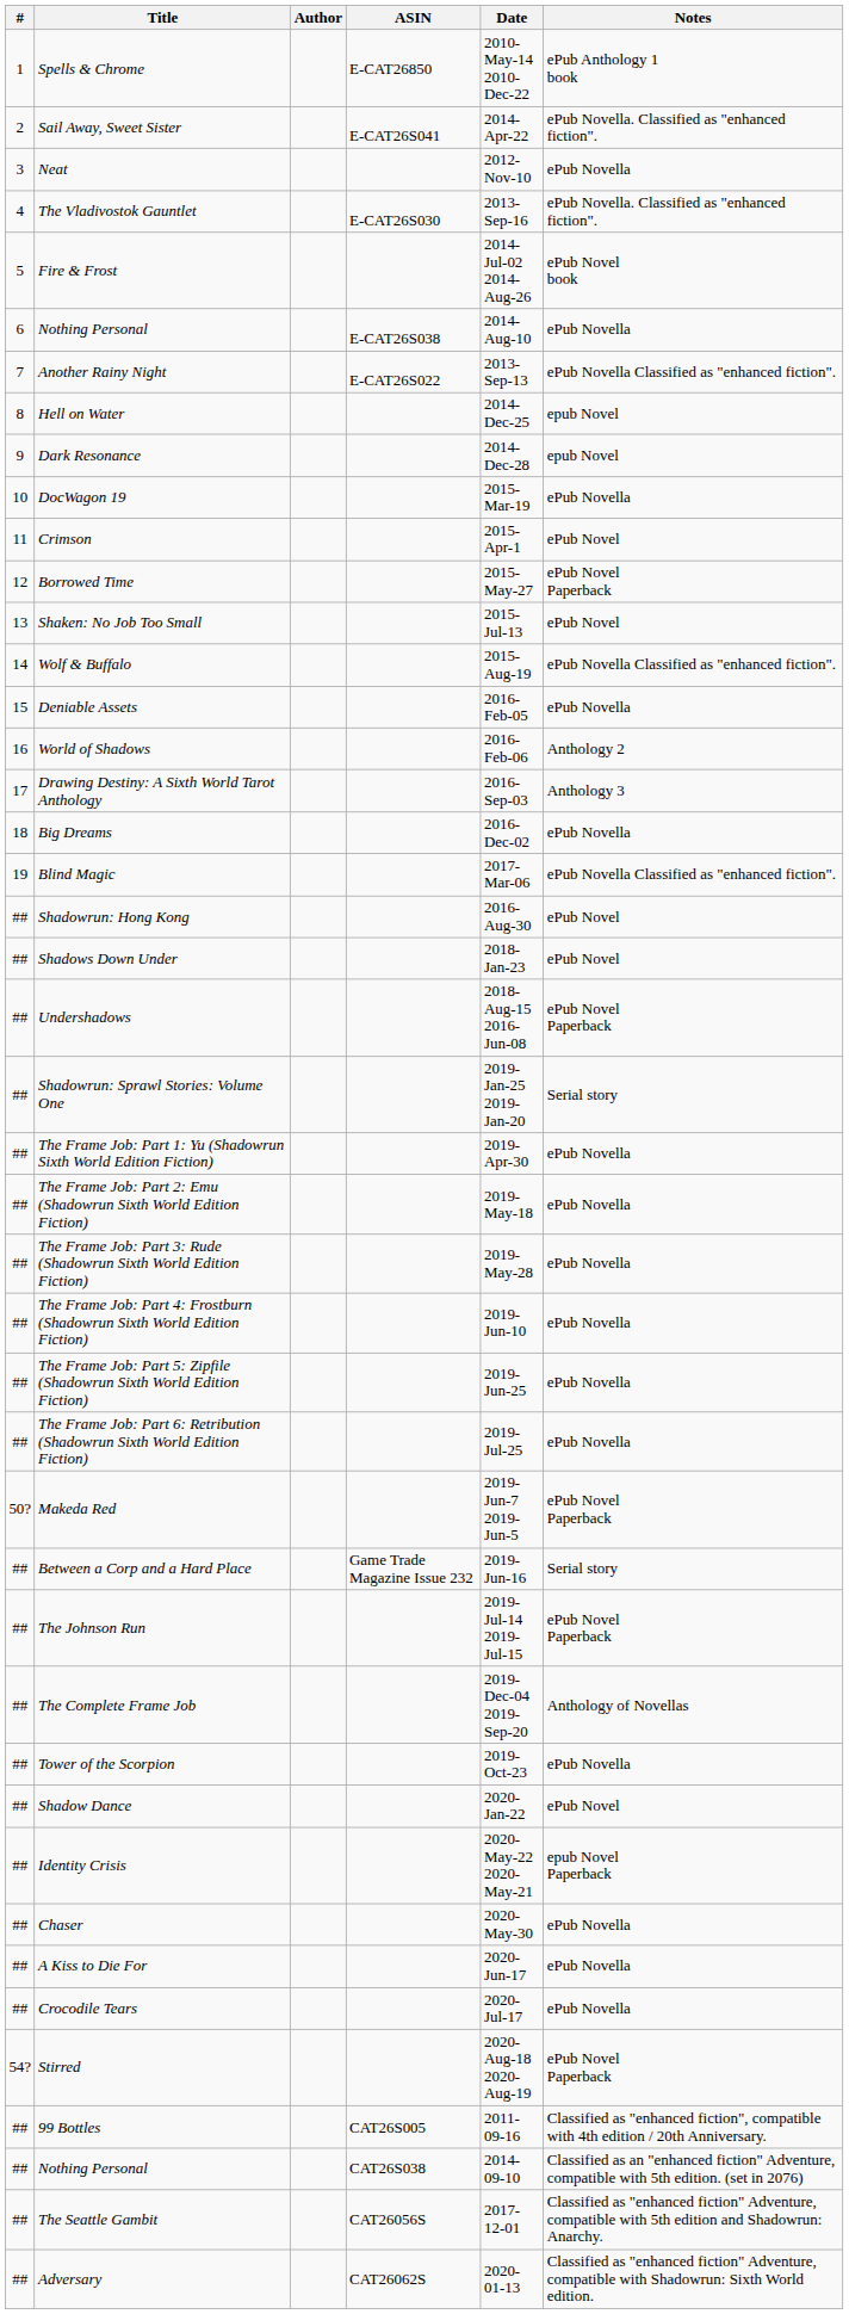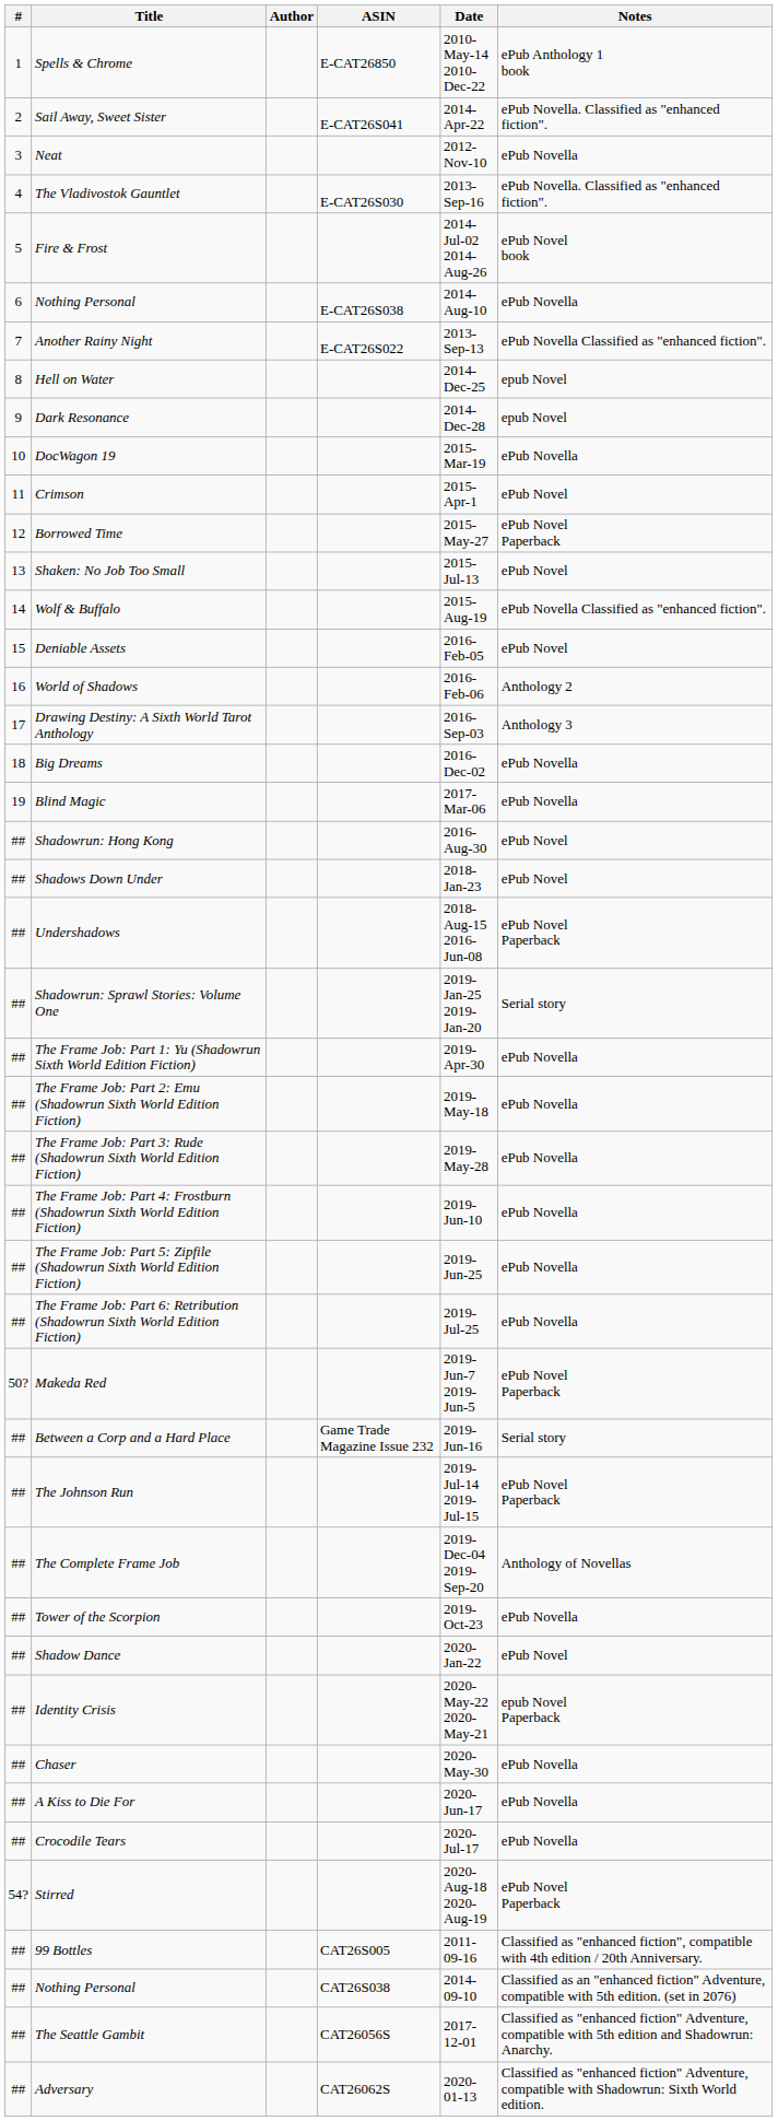 <table class="sortable wikitable">
 <tr>
 <th>#</th>
 <th>Title</th>
 <th>Author</th>
 <th>ASIN</th>
 <th>Date</th>
 <th>Notes</th>
 </tr>
 <tr>
 <td align="center">1</td>
 <td><em>Spells & Chrome</em></td>
 <td></td>
 <td>E-CAT26850<br></td>
 <td>2010-May-14<br>2010-Dec-22</td>
 <td>ePub Anthology 1<br>book</td>
 </tr>
 <tr>
 <td align="center">2</td>
 <td><em>Sail Away, Sweet Sister</em></td>
 <td></td>
 <td><br>E-CAT26S041</td>
 <td>2014-Apr-22</td>
 <td>ePub Novella. Classified as "enhanced fiction".</td>
 </tr>
 <tr>
 <td align="center">3</td>
 <td><em>Neat</em></td>
 <td></td>
 <td></td>
 <td>2012-Nov-10</td>
 <td>ePub Novella</td>
 </tr>
 <tr>
 <td align="center">4</td>
 <td><em>The Vladivostok Gauntlet</em></td>
 <td></td>
 <td><br>E-CAT26S030</td>
 <td>2013-Sep-16</td>
 <td>ePub Novella. Classified as "enhanced fiction".</td>
 </tr>
 <tr>
 <td align="center">5</td>
 <td><em>Fire & Frost</em></td>
 <td></td>
 <td><br></td>
 <td>2014-Jul-02<br>2014-Aug-26</td>
 <td>ePub Novel<br>book</td>
 </tr>
 <tr>
 <td align="center">6</td>
 <td><em>Nothing Personal</em></td>
 <td></td>
 <td><br>E-CAT26S038</td>
 <td>2014-Aug-10</td>
 <td>ePub Novella</td>
 </tr>
 <tr>
 <td align="center">7</td>
 <td><em>Another Rainy Night</em></td>
 <td></td>
 <td><br>E-CAT26S022</td>
 <td>2013-Sep-13</td>
 <td>ePub Novella Classified as "enhanced fiction".</td>
 </tr>
 <tr>
 <td align="center">8</td>
 <td><em>Hell on Water</em></td>
 <td></td>
 <td><br></td>
 <td>2014-Dec-25</td>
 <td>epub Novel</td>
 </tr>
 <tr>
 <td align="center">9</td>
 <td><em>Dark Resonance</em></td>
 <td></td>
 <td><br></td>
 <td>2014-Dec-28</td>
 <td>epub Novel</td>
 </tr>
 <tr>
 <td align="center">10</td>
 <td><em>DocWagon 19</em></td>
 <td></td>
 <td></td>
 <td>2015-Mar-19</td>
 <td>ePub Novella</td>
 </tr>
 <tr>
 <td align="center">11</td>
 <td><em>Crimson</em></td>
 <td></td>
 <td></td>
 <td>2015-Apr-1</td>
 <td>ePub Novel</td>
 </tr>
 <tr>
 <td align="center">12</td>
 <td><em>Borrowed Time</em></td>
 <td></td>
 <td><br></td>
 <td>2015-May-27</td>
 <td>ePub Novel<br>Paperback</td>
 </tr>
 <tr>
 <td align="center">13</td>
 <td><em>Shaken: No Job Too Small</em></td>
 <td></td>
 <td></td>
 <td>2015-Jul-13</td>
 <td>ePub Novel</td>
 </tr>
 <tr>
 <td align="center">14</td>
 <td><em>Wolf & Buffalo</em></td>
 <td></td>
 <td></td>
 <td>2015-Aug-19</td>
 <td>ePub Novella Classified as "enhanced fiction".</td>
 </tr>
 <tr>
 <td align="center">15</td>
 <td><em>Deniable Assets</em></td>
 <td></td>
 <td></td>
 <td>2016-Feb-05</td>
-<td>ePub Novella</td>
+<td>ePub Novel</td>
 </tr>
 <tr>
 <td align="center">16</td>
 <td><em>World of Shadows</em></td>
 <td></td>
 <td></td>
 <td>2016-Feb-06</td>
 <td>Anthology 2</td>
 </tr>
 <tr>
 <td align="center">17</td>
 <td><em>Drawing Destiny: A Sixth World Tarot Anthology</em></td>
 <td></td>
 <td></td>
 <td>2016-Sep-03</td>
 <td>Anthology 3</td>
 </tr>
 <tr>
 <td align="center">18</td>
 <td><em>Big Dreams</em></td>
 <td></td>
 <td></td>
 <td>2016-Dec-02</td>
 <td>ePub Novella</td>
 </tr>
 <tr>
 <td align="center">19</td>
 <td><em>Blind Magic</em></td>
 <td></td>
 <td></td>
 <td>2017-Mar-06</td>
-<td>ePub Novella Classified as "enhanced fiction".</td>
+<td>ePub Novella</td>
 </tr>
 <tr>
 <td align="center">##</td>
 <td><em>Shadowrun: Hong Kong</em></td>
 <td></td>
 <td></td>
 <td>2016-Aug-30</td>
 <td>ePub Novel</td>
 </tr>
 <tr>
 <td align="center">##</td>
 <td><em>Shadows Down Under</em></td>
 <td></td>
 <td></td>
 <td>2018-Jan-23</td>
 <td>ePub Novel</td>
 </tr>
 <tr>
 <td align="center">##</td>
 <td><em>Undershadows</em></td>
 <td></td>
 <td><br></td>
 <td>2018-Aug-15<br>2016-Jun-08</td>
 <td>ePub Novel<br>Paperback</td>
 </tr>
 <tr>
 <td align="center">##</td>
 <td><em>Shadowrun: Sprawl Stories: Volume One</em></td>
 <td></td>
 <td><br></td>
 <td>2019-Jan-25<br>2019-Jan-20</td>
 <td>Serial story</td>
 </tr>
 <tr>
 <td align="center">##</td>
 <td><em>The Frame Job: Part 1: Yu (Shadowrun Sixth World Edition Fiction)</em></td>
 <td></td>
 <td></td>
 <td>2019-Apr-30</td>
 <td>ePub Novella</td>
 </tr>
 <tr>
 <td align="center">##</td>
 <td><em>The Frame Job: Part 2: Emu (Shadowrun Sixth World Edition Fiction)</em></td>
 <td></td>
 <td></td>
 <td>2019-May-18</td>
 <td>ePub Novella</td>
 </tr>
 <tr>
 <td align="center">##</td>
 <td><em>The Frame Job: Part 3: Rude (Shadowrun Sixth World Edition Fiction)</em></td>
 <td></td>
 <td></td>
 <td>2019-May-28</td>
 <td>ePub Novella</td>
 </tr>
 <tr>
 <td align="center">##</td>
 <td><em>The Frame Job: Part 4: Frostburn (Shadowrun Sixth World Edition Fiction)</em></td>
 <td></td>
 <td></td>
 <td>2019-Jun-10</td>
 <td>ePub Novella</td>
 </tr>
 <tr>
 <td align="center">##</td>
 <td><em>The Frame Job: Part 5: Zipfile (Shadowrun Sixth World Edition Fiction)</em></td>
 <td></td>
 <td></td>
 <td>2019-Jun-25</td>
 <td>ePub Novella</td>
 </tr>
 <tr>
 <td align="center">##</td>
 <td><em>The Frame Job: Part 6: Retribution (Shadowrun Sixth World Edition Fiction)</em></td>
 <td></td>
 <td></td>
 <td>2019-Jul-25</td>
 <td>ePub Novella</td>
 </tr>
 <tr>
 <td align="center">50?</td>
 <td><em>Makeda Red</em></td>
 <td></td>
 <td><br></td>
 <td>2019-Jun-7<br>2019-Jun-5</td>
 <td>ePub Novel<br>Paperback</td>
 </tr>
 <tr>
 <td align="center">##</td>
 <td><em>Between a Corp and a Hard Place</em></td>
 <td></td>
 <td>Game Trade Magazine Issue 232</td>
 <td>2019-Jun-16</td>
 <td>Serial story</td>
 </tr>
 <tr>
 <td align="center">##</td>
 <td><em>The Johnson Run</em></td>
 <td></td>
 <td><br></td>
 <td>2019-Jul-14<br>2019-Jul-15</td>
 <td>ePub Novel<br>Paperback</td>
 </tr>
 <tr>
 <td align="center">##</td>
 <td><em>The Complete Frame Job</em></td>
 <td></td>
 <td><br></td>
 <td>2019-Dec-04<br>2019-Sep-20</td>
 <td>Anthology of Novellas</td>
 </tr>
 <tr>
 <td align="center">##</td>
 <td><em>Tower of the Scorpion</em></td>
 <td></td>
 <td></td>
 <td>2019-Oct-23</td>
 <td>ePub Novella</td>
 </tr>
 <tr>
 <td align="center">##</td>
 <td><em>Shadow Dance</em></td>
 <td></td>
 <td></td>
 <td>2020-Jan-22</td>
 <td>ePub Novel</td>
 </tr>
 <tr>
 <td align="center">##</td>
 <td><em>Identity Crisis</em></td>
 <td></td>
 <td><br></td>
 <td>2020-May-22<br>2020-May-21</td>
 <td>epub Novel<br>Paperback</td>
 </tr>
 <tr>
 <td align="center">##</td>
 <td><em>Chaser</em></td>
 <td></td>
 <td></td>
 <td>2020-May-30</td>
 <td>ePub Novella</td>
 </tr>
 <tr>
 <td align="center">##</td>
 <td><em>A Kiss to Die For</em></td>
 <td></td>
 <td></td>
 <td>2020-Jun-17</td>
 <td>ePub Novella</td>
 </tr>
 <tr>
 <td align="center">##</td>
 <td><em>Crocodile Tears</em></td>
 <td></td>
 <td></td>
 <td>2020-Jul-17</td>
 <td>ePub Novella</td>
 </tr>
 <tr>
 <td align="center">54?</td>
 <td><em>Stirred</em></td>
 <td></td>
 <td><br></td>
 <td>2020-Aug-18<br>2020-Aug-19</td>
 <td>ePub Novel<br>Paperback</td>
 </tr>
 <tr>
 <td align="center">##</td>
 <td><em>99 Bottles</em></td>
 <td></td>
 <td>CAT26S005</td>
 <td>2011-09-16</td>
 <td>Classified as "enhanced fiction", compatible with 4th edition / 20th Anniversary.</td>
 </tr>
 <tr>
 <td align="center">##</td>
 <td><em>Nothing Personal</em></td>
 <td></td>
 <td>CAT26S038</td>
 <td>2014-09-10</td>
 <td>Classified as an "enhanced fiction" Adventure, compatible with 5th edition.  (set in 2076)</td>
 </tr>
 <tr>
 <td align="center">##</td>
 <td><em>The Seattle Gambit</em></td>
 <td></td>
 <td>CAT26056S</td>
 <td>2017-12-01</td>
 <td>Classified as "enhanced fiction" Adventure, compatible with 5th edition and Shadowrun: Anarchy.</td>
 </tr>
 <tr>
 <td align="center">##</td>
 <td><em>Adversary</em></td>
 <td></td>
 <td>CAT26062S</td>
 <td>2020-01-13</td>
 <td>Classified as "enhanced fiction" Adventure, compatible with Shadowrun: Sixth World edition.</td>
 </tr>
 </table>
